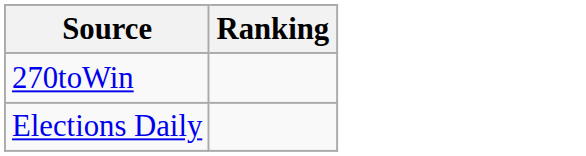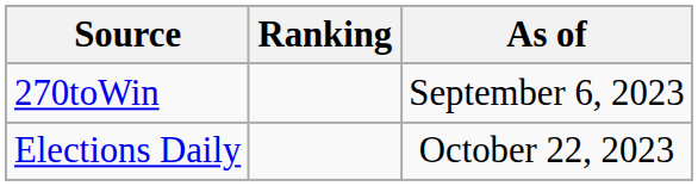 <table class="wikitable" style="text-align:center">
 <tr>
 <th>Source</th>
 <th>Ranking</th>
+<th>As of</th>
 </tr>
 <tr>
 <td align=left><a href='#'>270toWin</a></td>
 <td></td>
+<td>September 6, 2023</td>
 </tr>
 <tr>
 <td align=left><a href='#'>Elections Daily</a></td>
 <td></td>
+<td>October 22, 2023</td>
 </tr>
 </table>
